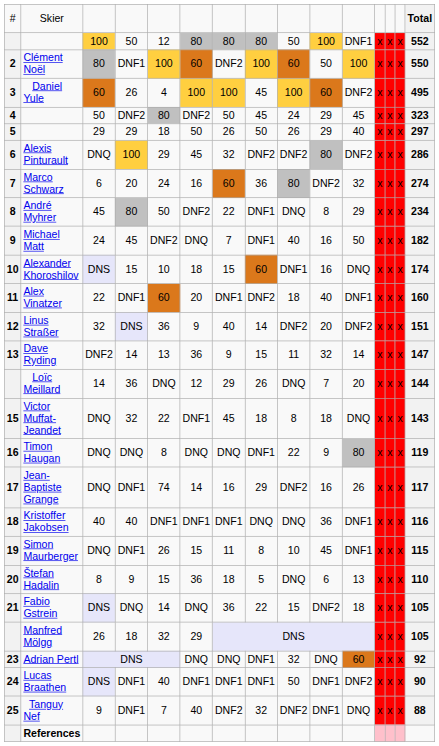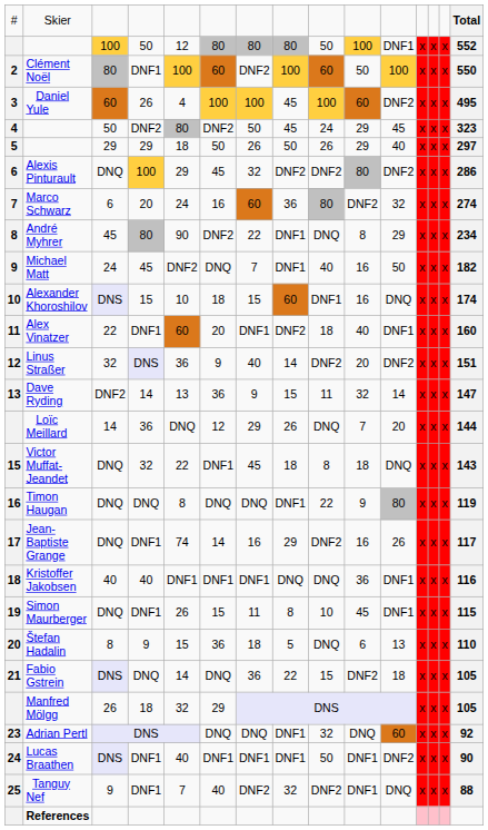 <table class="wikitable" width=70% style="font-size:100%; text-align:center;">
 <tr>
 <td>#</td>
 <td>Skier</td>
 <td><br> </td>
 <td><br> </td>
 <td><br> </td>
 <td><br> </td>
 <td><br>   </td>
 <td><br>   </td>
 <td><br> </td>
 <td><br> </td>
 <td><br> </td>
 <td><br> </td>
 <td><br> </td>
 <td><br> </td>
 <th>Total</th>
 </tr>
 <tr>
 <th></th>
 <td align=left></td>
 <td bgcolor=ffcf40>100</td>
 <td>50</td>
 <td>12</td>
 <td bgcolor=c0c0c0>80</td>
 <td bgcolor=c0c0c0>80</td>
 <td bgcolor=c0c0c0>80</td>
 <td>50</td>
 <td bgcolor=ffcf40>100</td>
 <td>DNF1</td>
 <td bgcolor=red>x</td>
 <td bgcolor=red>x</td>
 <td bgcolor=red>x</td>
 <th>552</th>
 </tr>
 <tr>
 <th>2</th>
 <td align=left> <a href='#'>Clément Noël</a></td>
 <td bgcolor=c0c0c0>80</td>
 <td>DNF1</td>
 <td bgcolor=ffcf40>100</td>
 <td bgcolor=db781b>60</td>
 <td>DNF2</td>
 <td bgcolor=ffcf40>100</td>
 <td bgcolor=db781b>60</td>
 <td>50</td>
 <td bgcolor=ffcf40>100</td>
 <td bgcolor=red>x</td>
 <td bgcolor=red>x</td>
 <td bgcolor=red>x</td>
 <th>550</th>
 </tr>
 <tr>
 <th>3</th>
 <td align=left>   <a href='#'>Daniel Yule</a></td>
 <td bgcolor=db781b>60</td>
 <td>26</td>
 <td>4</td>
 <td bgcolor=ffcf40>100</td>
 <td bgcolor=ffcf40>100</td>
 <td>45</td>
 <td bgcolor=ffcf40>100</td>
 <td bgcolor=db781b>60</td>
 <td>DNF2</td>
 <td bgcolor=red>x</td>
 <td bgcolor=red>x</td>
 <td bgcolor=red>x</td>
 <th>495</th>
 </tr>
 <tr>
 <th>4</th>
 <td align=left></td>
 <td>50</td>
 <td>DNF2</td>
 <td bgcolor=c0c0c0>80</td>
 <td>DNF2</td>
 <td>50</td>
 <td>45</td>
 <td>24</td>
 <td>29</td>
 <td>45</td>
 <td bgcolor=red>x</td>
 <td bgcolor=red>x</td>
 <td bgcolor=red>x</td>
 <th>323</th>
 </tr>
 <tr>
 <th>5</th>
 <td align=left></td>
 <td>29</td>
 <td>29</td>
 <td>18</td>
 <td>50</td>
 <td>26</td>
 <td>50</td>
 <td>26</td>
 <td>29</td>
 <td>40</td>
 <td bgcolor=red>x</td>
 <td bgcolor=red>x</td>
 <td bgcolor=red>x</td>
 <th>297</th>
 </tr>
 <tr>
 <th>6</th>
 <td align=left> <a href='#'>Alexis Pinturault</a></td>
 <td>DNQ</td>
 <td bgcolor=ffcf40>100</td>
 <td>29</td>
 <td>45</td>
 <td>32</td>
 <td>DNF2</td>
 <td>DNF2</td>
 <td bgcolor=c0c0c0>80</td>
 <td>DNF2</td>
 <td bgcolor=red>x</td>
 <td bgcolor=red>x</td>
 <td bgcolor=red>x</td>
 <th>286</th>
 </tr>
 <tr>
 <th>7</th>
 <td align=left> <a href='#'>Marco Schwarz</a></td>
 <td>6</td>
 <td>20</td>
 <td>24</td>
 <td>16</td>
 <td bgcolor=db781b>60</td>
 <td>36</td>
 <td bgcolor=c0c0c0>80</td>
 <td>DNF2</td>
 <td>32</td>
 <td bgcolor=red>x</td>
 <td bgcolor=red>x</td>
 <td bgcolor=red>x</td>
 <th>274</th>
 </tr>
 <tr>
 <th>8</th>
 <td align=left> <a href='#'>André Myhrer</a></td>
 <td>45</td>
 <td bgcolor=c0c0c0>80</td>
-<td>50</td>
+<td>90</td>
 <td>DNF2</td>
 <td>22</td>
 <td>DNF1</td>
 <td>DNQ</td>
 <td>8</td>
 <td>29</td>
 <td bgcolor=red>x</td>
 <td bgcolor=red>x</td>
 <td bgcolor=red>x</td>
 <th>234</th>
 </tr>
 <tr>
 <th>9</th>
 <td align=left> <a href='#'>Michael Matt</a></td>
 <td>24</td>
 <td>45</td>
 <td>DNF2</td>
 <td>DNQ</td>
 <td>7</td>
 <td>DNF1</td>
 <td>40</td>
 <td>16</td>
 <td>50</td>
 <td bgcolor=red>x</td>
 <td bgcolor=red>x</td>
 <td bgcolor=red>x</td>
 <th>182</th>
 </tr>
 <tr>
 <th>10</th>
 <td align=left> <a href='#'>Alexander Khoroshilov</a></td>
 <td bgcolor=lavender>DNS</td>
 <td>15</td>
 <td>10</td>
 <td>18</td>
 <td>15</td>
 <td bgcolor=db781b>60</td>
 <td>DNF1</td>
 <td>16</td>
 <td>DNQ</td>
 <td bgcolor=red>x</td>
 <td bgcolor=red>x</td>
 <td bgcolor=red>x</td>
 <th>174</th>
 </tr>
 <tr>
 <th>11</th>
 <td align=left> <a href='#'>Alex Vinatzer</a></td>
 <td>22</td>
 <td>DNF1</td>
 <td bgcolor=db781b>60</td>
 <td>20</td>
 <td>DNF1</td>
 <td>DNF2</td>
 <td>18</td>
 <td>40</td>
 <td>DNF1</td>
 <td bgcolor=red>x</td>
 <td bgcolor=red>x</td>
 <td bgcolor=red>x</td>
 <th>160</th>
 </tr>
 <tr>
 <th>12</th>
 <td align=left> <a href='#'>Linus Straßer</a></td>
 <td>32</td>
 <td bgcolor=lavender>DNS</td>
 <td>36</td>
 <td>9</td>
 <td>40</td>
 <td>14</td>
 <td>DNF2</td>
 <td>20</td>
 <td>DNF2</td>
 <td bgcolor=red>x</td>
 <td bgcolor=red>x</td>
 <td bgcolor=red>x</td>
 <th>151</th>
 </tr>
 <tr>
 <th>13</th>
 <td align=left> <a href='#'>Dave Ryding</a></td>
 <td>DNF2</td>
 <td>14</td>
 <td>13</td>
 <td>36</td>
 <td>9</td>
 <td>15</td>
 <td>11</td>
 <td>32</td>
 <td>14</td>
 <td bgcolor=red>x</td>
 <td bgcolor=red>x</td>
 <td bgcolor=red>x</td>
 <th>147</th>
 </tr>
 <tr>
 <th></th>
 <td align=left>   <a href='#'>Loïc Meillard</a></td>
 <td>14</td>
 <td>36</td>
 <td>DNQ</td>
 <td>12</td>
 <td>29</td>
 <td>26</td>
 <td>DNQ</td>
 <td>7</td>
 <td>20</td>
 <td bgcolor=red>x</td>
 <td bgcolor=red>x</td>
 <td bgcolor=red>x</td>
 <th>144</th>
 </tr>
 <tr>
 <th>15</th>
 <td align=left> <a href='#'>Victor Muffat-Jeandet</a></td>
 <td>DNQ</td>
 <td>32</td>
 <td>22</td>
 <td>DNF1</td>
 <td>45</td>
 <td>18</td>
 <td>8</td>
 <td>18</td>
 <td>DNQ</td>
 <td bgcolor=red>x</td>
 <td bgcolor=red>x</td>
 <td bgcolor=red>x</td>
 <th>143</th>
 </tr>
 <tr>
 <th>16</th>
 <td align=left> <a href='#'>Timon Haugan</a></td>
 <td>DNQ</td>
 <td>DNQ</td>
 <td>8</td>
 <td>DNQ</td>
 <td>DNQ</td>
 <td>DNF1</td>
 <td>22</td>
 <td>9</td>
 <td bgcolor=c0c0c0>80</td>
 <td bgcolor=red>x</td>
 <td bgcolor=red>x</td>
 <td bgcolor=red>x</td>
 <th>119</th>
 </tr>
 <tr>
 <th>17</th>
 <td align=left> <a href='#'>Jean-Baptiste Grange</a></td>
 <td>DNQ</td>
 <td>DNF1</td>
 <td>74</td>
 <td>14</td>
 <td>16</td>
 <td>29</td>
 <td>DNF2</td>
 <td>16</td>
 <td>26</td>
 <td bgcolor=red>x</td>
 <td bgcolor=red>x</td>
 <td bgcolor=red>x</td>
 <th>117</th>
 </tr>
 <tr>
 <th>18</th>
 <td align=left> <a href='#'>Kristoffer Jakobsen</a></td>
 <td>40</td>
 <td>40</td>
 <td>DNF1</td>
 <td>DNF1</td>
 <td>DNF1</td>
 <td>DNQ</td>
 <td>DNQ</td>
 <td>36</td>
 <td>DNF1</td>
 <td bgcolor=red>x</td>
 <td bgcolor=red>x</td>
 <td bgcolor=red>x</td>
 <th>116</th>
 </tr>
 <tr>
 <th>19</th>
 <td align=left> <a href='#'>Simon Maurberger</a></td>
 <td>DNQ</td>
 <td>DNF1</td>
 <td>26</td>
 <td>15</td>
 <td>11</td>
 <td>8</td>
 <td>10</td>
 <td>45</td>
 <td>DNF1</td>
 <td bgcolor=red>x</td>
 <td bgcolor=red>x</td>
 <td bgcolor=red>x</td>
 <th>115</th>
 </tr>
 <tr>
 <th>20</th>
 <td align=left> <a href='#'>Štefan Hadalin</a></td>
 <td>8</td>
 <td>9</td>
 <td>15</td>
 <td>36</td>
 <td>18</td>
 <td>5</td>
 <td>DNQ</td>
 <td>6</td>
 <td>13</td>
 <td bgcolor=red>x</td>
 <td bgcolor=red>x</td>
 <td bgcolor=red>x</td>
 <th>110</th>
 </tr>
 <tr>
 <th>21</th>
 <td align=left> <a href='#'>Fabio Gstrein</a></td>
 <td bgcolor=lavender>DNS</td>
 <td>DNQ</td>
 <td>14</td>
 <td>DNQ</td>
 <td>36</td>
 <td>22</td>
 <td>15</td>
 <td>DNF2</td>
 <td>18</td>
 <td bgcolor=red>x</td>
 <td bgcolor=red>x</td>
 <td bgcolor=red>x</td>
 <th>105</th>
 </tr>
 <tr>
 <th></th>
 <td align=left> <a href='#'>Manfred Mölgg</a></td>
 <td>26</td>
 <td>18</td>
 <td>32</td>
 <td>29</td>
 <td colspan=5 bgcolor=lavender>DNS</td>
 <td bgcolor=red>x</td>
 <td bgcolor=red>x</td>
 <td bgcolor=red>x</td>
 <th>105</th>
 </tr>
 <tr>
 <th>23</th>
 <td align=left> <a href='#'>Adrian Pertl</a></td>
 <td colspan=3 bgcolor=lavender>DNS</td>
 <td>DNQ</td>
 <td>DNQ</td>
 <td>DNF1</td>
 <td>32</td>
 <td>DNQ</td>
 <td bgcolor=db781b>60</td>
 <td bgcolor=red>x</td>
 <td bgcolor=red>x</td>
 <td bgcolor=red>x</td>
 <th>92</th>
 </tr>
 <tr>
 <th>24</th>
 <td align=left> <a href='#'>Lucas Braathen</a></td>
 <td bgcolor=lavender>DNS</td>
 <td>DNF1</td>
 <td>40</td>
 <td>DNF1</td>
 <td>DNF1</td>
 <td>DNF1</td>
 <td>50</td>
 <td>DNF1</td>
 <td>DNF2</td>
 <td bgcolor=red>x</td>
 <td bgcolor=red>x</td>
 <td bgcolor=red>x</td>
 <th>90</th>
 </tr>
 <tr>
 <th>25</th>
 <td align=left>  <a href='#'>Tanguy Nef</a></td>
 <td>9</td>
 <td>DNF1</td>
 <td>7</td>
 <td>40</td>
 <td>DNF2</td>
 <td>32</td>
 <td>DNF2</td>
 <td>DNF1</td>
 <td>DNQ</td>
 <td bgcolor=red>x</td>
 <td bgcolor=red>x</td>
 <td bgcolor=red>x</td>
 <th>88</th>
 </tr>
 <tr>
 <th></th>
 <td align=center><strong>References</strong></td>
 <td></td>
 <td></td>
 <td></td>
 <td></td>
 <td></td>
 <td></td>
 <td></td>
 <td></td>
 <td></td>
 <td bgcolor=pink></td>
 <td bgcolor=pink></td>
 <td bgcolor=pink></td>
 </tr>
 </table>
